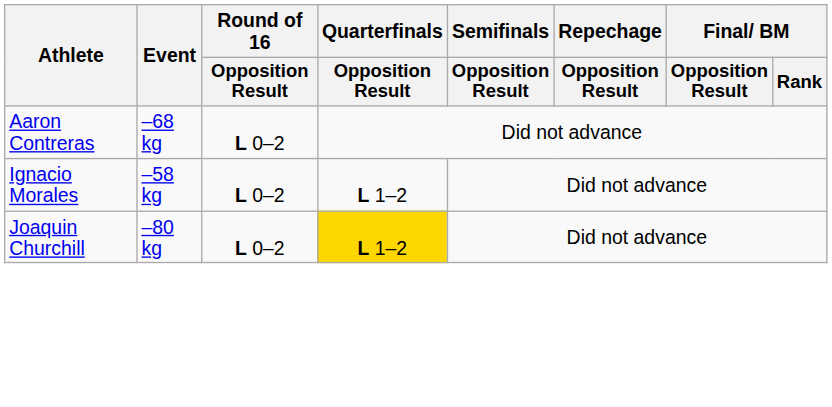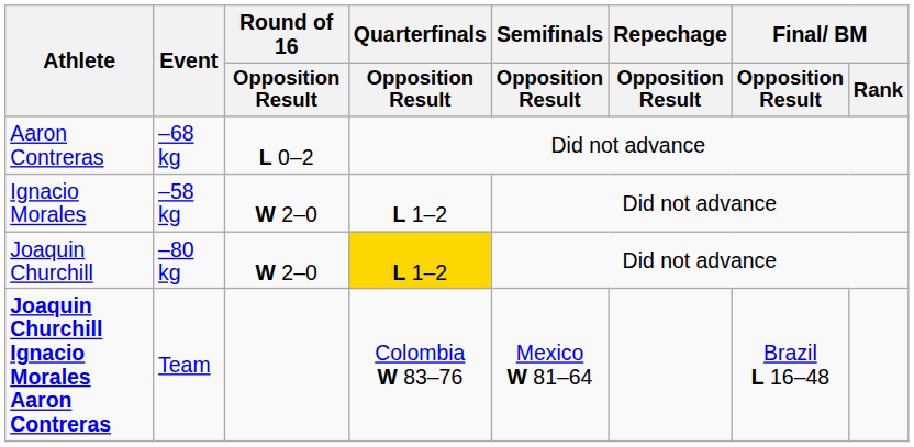 <table class="wikitable" style="font-size:90%">
 <tr>
 <th rowspan=2>Athlete</th>
 <th rowspan=2>Event</th>
 <th>Round of 16</th>
 <th>Quarterfinals</th>
 <th>Semifinals</th>
 <th>Repechage</th>
 <th colspan=2>Final/ BM</th>
 </tr>
 <tr style="font-size:95%">
 <th>Opposition<br>Result</th>
 <th>Opposition<br>Result</th>
 <th>Opposition<br>Result</th>
 <th>Opposition<br>Result</th>
 <th>Opposition<br>Result</th>
 <th>Rank</th>
 </tr>
 <tr style="text-align:center">
 <td style="text-align:left"><a href='#'>Aaron Contreras</a></td>
 <td style="text-align:left"><a href='#'>–68 kg</a></td>
 <td><br><strong>L</strong> 0–2</td>
 <td colspan="5">Did not advance</td>
 </tr>
 <tr style="text-align:center">
 <td style="text-align:left"><a href='#'>Ignacio Morales</a></td>
 <td style="text-align:left"><a href='#'>–58 kg</a></td>
-<td><br><strong>L</strong> 0–2</td>
+<td><br><strong>W</strong> 2–0</td>
 <td><br><strong>L</strong> 1–2</td>
 <td colspan="4">Did not advance</td>
 </tr>
 <tr style="text-align:center">
 <td style="text-align:left"><a href='#'>Joaquin Churchill</a></td>
 <td style="text-align:left"><a href='#'>–80 kg</a></td>
-<td><br><strong>L</strong> 0–2</td>
+<td><br><strong>W</strong> 2–0</td>
 <td style="background: gold;"><br><strong>L</strong> 1–2</td>
 <td colspan="4">Did not advance</td>
 </tr>
+<tr style="text-align:center">
+<td style="text-align:left"><strong><a href='#'>Joaquin Churchill</a><br><a href='#'>Ignacio Morales</a><br><a href='#'>Aaron Contreras</a></strong></td>
+<td style="text-align:left"><a href='#'>Team</a></td>
+<td></td>
+<td> <a href='#'>Colombia</a><br><strong>W</strong> 83–76</td>
+<td> <a href='#'>Mexico</a><br><strong>W</strong> 81–64</td>
+<td></td>
+<td> <a href='#'>Brazil</a><br><strong>L</strong> 16–48</td>
+<td></td>
+</tr>
 </table>
